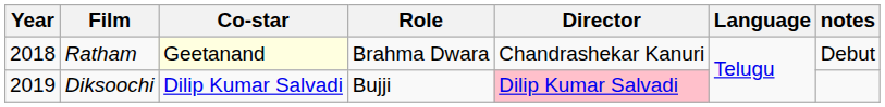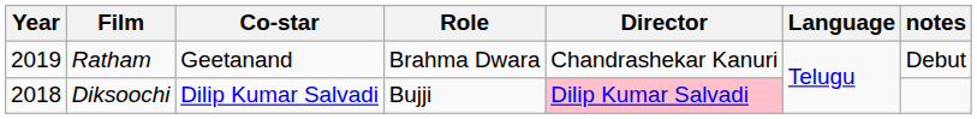 <table class="wikitable">
 <tr>
 <th>Year</th>
 <th>Film</th>
 <th>Co-star</th>
 <th>Role</th>
 <th>Director</th>
 <th>Language</th>
 <th>notes</th>
 </tr>
 <tr>
-<td>2018</td>
+<td>2019</td>
 <td><em>Ratham</em></td>
-<td style="background: lightyellow;">Geetanand</td>
+<td>Geetanand</td>
 <td>Brahma Dwara</td>
 <td>Chandrashekar Kanuri</td>
 <td rowspan="2"><a href='#'>Telugu</a></td>
 <td>Debut</td>
 </tr>
 <tr>
-<td>2019</td>
+<td>2018</td>
 <td><em>Diksoochi</em></td>
 <td><a href='#'>Dilip Kumar Salvadi</a></td>
 <td>Bujji</td>
 <td style="background: pink;"><a href='#'>Dilip Kumar Salvadi</a></td>
 <td></td>
 </tr>
 </table>
